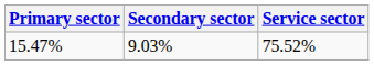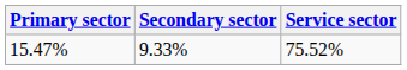 <table class="wikitable" border="1">
 <tr>
 <th><a href='#'>Primary sector</a></th>
 <th><a href='#'>Secondary sector</a></th>
 <th><a href='#'>Service sector</a></th>
 </tr>
 <tr>
 <td>15.47%</td>
-<td>9.03%</td>
+<td>9.33%</td>
 <td>75.52%</td>
 </tr>
 <tr>
 </tr>
 </table>
